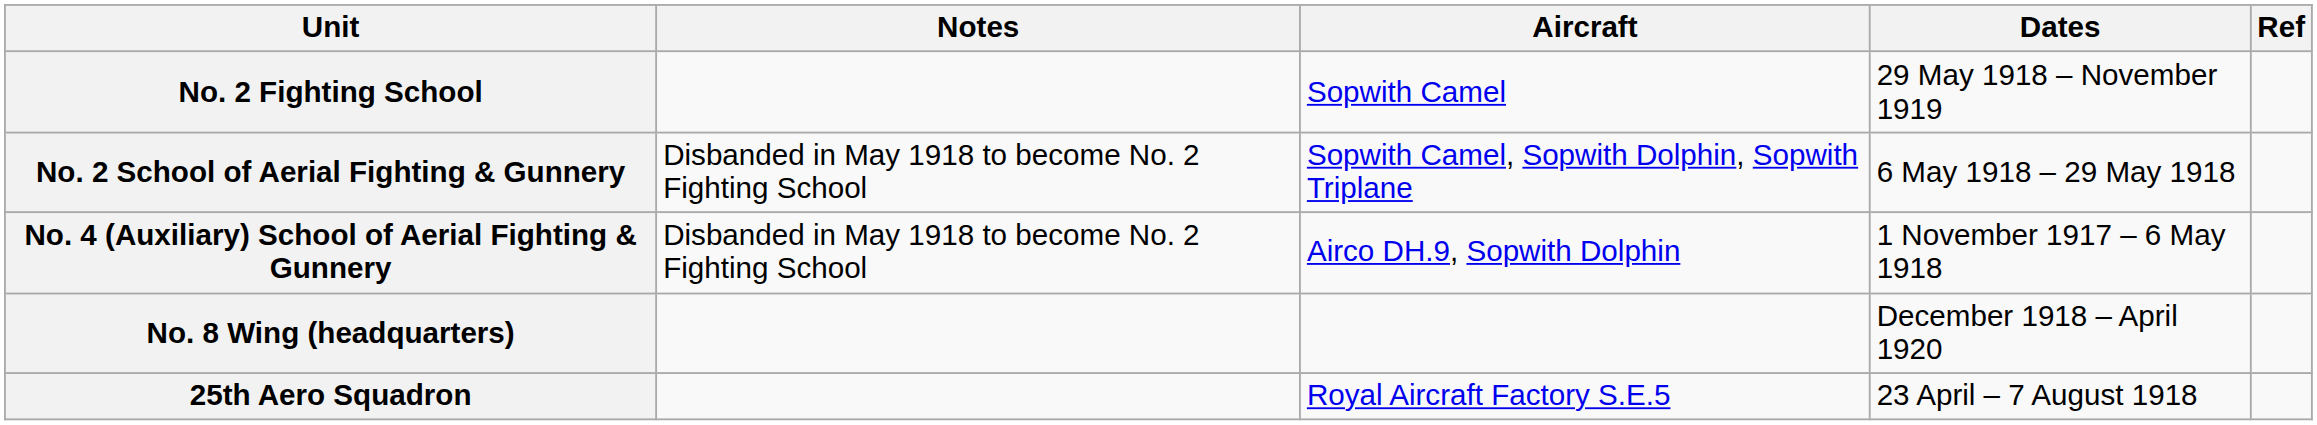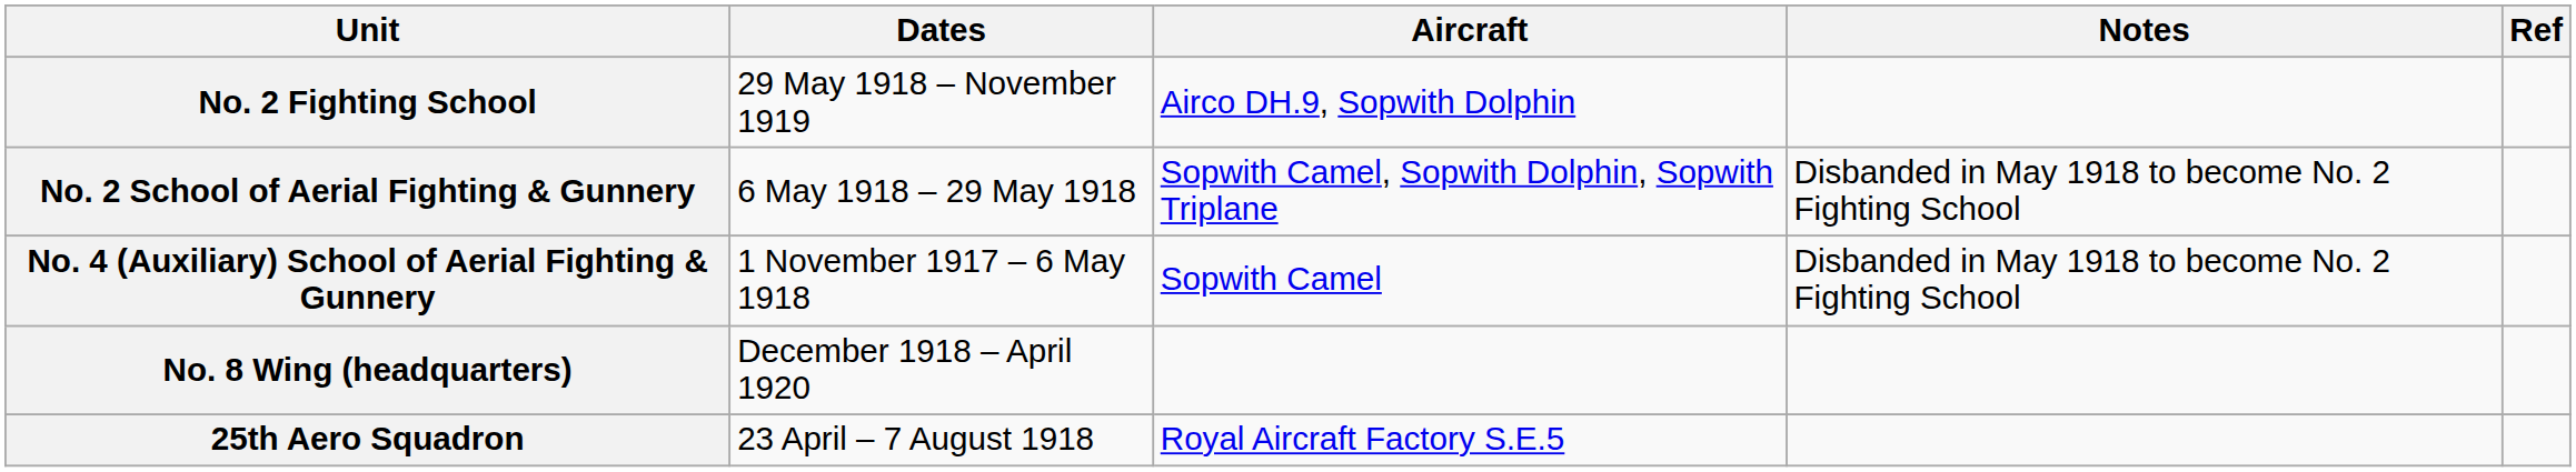 <table class="wikitable plainrowheaders">
 <tr>
 <th scope=col>Unit</th>
+<th scope=col>Dates</th>
+<th scope=col>Aircraft</th>
 <th scope=col>Notes</th>
-<th scope=col>Aircraft</th>
-<th scope=col>Dates</th>
 <th scope=col>Ref</th>
 </tr>
 <tr>
 <th scope=row>No. 2 Fighting School</th>
+<td>29 May 1918 – November 1919</td>
+<td><a href='#'>Airco DH.9</a>, <a href='#'>Sopwith Dolphin</a></td>
 <td></td>
-<td><a href='#'>Sopwith Camel</a></td>
-<td>29 May 1918 – November 1919</td>
 <td></td>
 </tr>
 <tr>
 <th scope=row>No. 2 School of Aerial Fighting & Gunnery</th>
+<td>6 May 1918 – 29 May 1918</td>
+<td><a href='#'>Sopwith Camel</a>, <a href='#'>Sopwith Dolphin</a>, <a href='#'>Sopwith Triplane</a></td>
 <td>Disbanded in May 1918 to become No. 2 Fighting School</td>
-<td><a href='#'>Sopwith Camel</a>, <a href='#'>Sopwith Dolphin</a>, <a href='#'>Sopwith Triplane</a></td>
-<td>6 May 1918 – 29 May 1918</td>
 <td></td>
 </tr>
 <tr>
 <th scope=row>No. 4 (Auxiliary) School of Aerial Fighting & Gunnery</th>
+<td>1 November 1917 – 6 May 1918</td>
+<td><a href='#'>Sopwith Camel</a></td>
 <td>Disbanded in May 1918 to become No. 2 Fighting School</td>
-<td><a href='#'>Airco DH.9</a>, <a href='#'>Sopwith Dolphin</a></td>
-<td>1 November 1917 – 6 May 1918</td>
 <td></td>
 </tr>
 <tr>
 <th scope=row>No. 8 Wing (headquarters)</th>
+<td>December 1918 – April 1920</td>
 <td></td>
 <td></td>
-<td>December 1918 – April 1920</td>
 <td></td>
 </tr>
 <tr>
 <th scope=row>25th Aero Squadron</th>
+<td>23 April – 7 August 1918</td>
+<td><a href='#'>Royal Aircraft Factory S.E.5</a></td>
 <td></td>
-<td><a href='#'>Royal Aircraft Factory S.E.5</a></td>
-<td>23 April – 7 August 1918</td>
 <td></td>
 </tr>
 </table>
